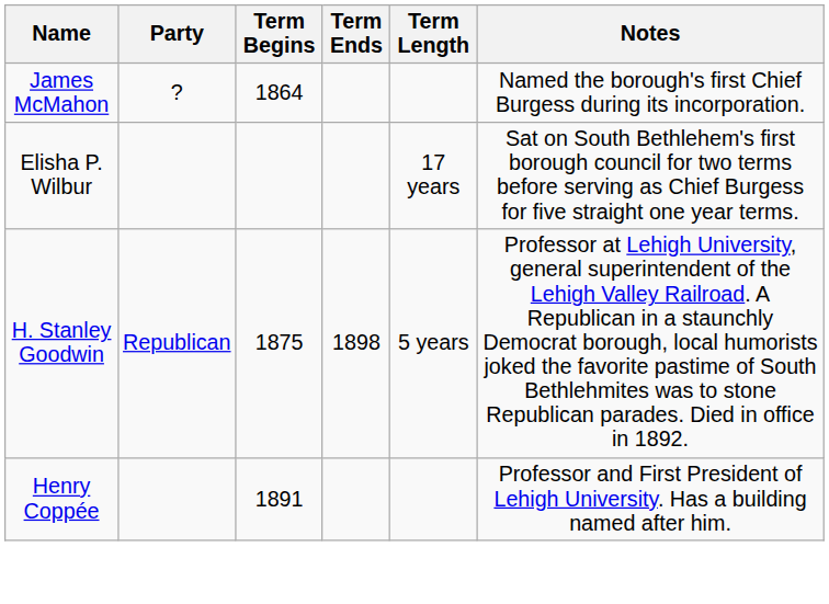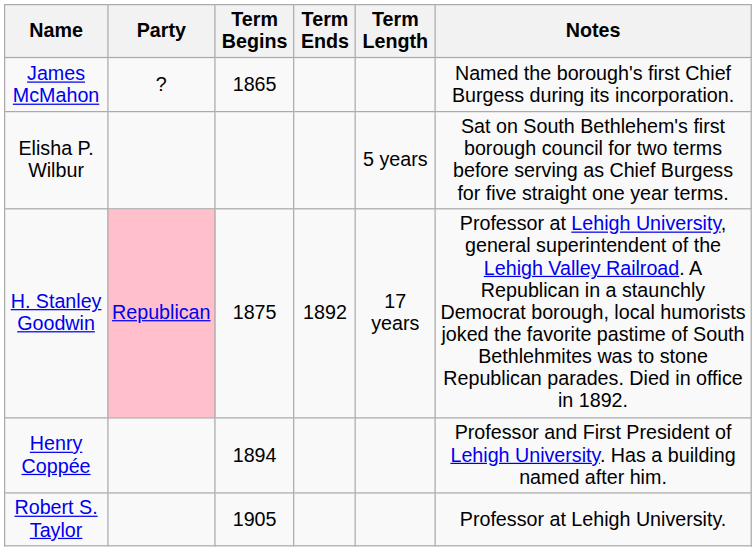 <table class="wikitable" style="text-align:center">
 <tr>
 <th>Name</th>
 <th>Party</th>
 <th>Term Begins</th>
 <th>Term Ends</th>
 <th>Term Length</th>
 <th>Notes</th>
 </tr>
 <tr>
 <td><a href='#'>James McMahon</a></td>
 <td>?</td>
-<td>1864</td>
+<td>1865</td>
 <td></td>
 <td></td>
 <td>Named the borough's first Chief Burgess during its incorporation.</td>
 </tr>
 <tr>
 <td>Elisha P. Wilbur</td>
 <td></td>
 <td></td>
 <td></td>
-<td>17 years</td>
+<td>5 years</td>
 <td>Sat on South Bethlehem's first borough council for two terms before serving as Chief Burgess for five straight one year terms.</td>
 </tr>
 <tr>
 <td><a href='#'>H. Stanley Goodwin</a></td>
-<td><a href='#'>Republican</a></td>
+<td style="background: pink;"><a href='#'>Republican</a></td>
 <td>1875</td>
-<td>1898</td>
-<td>5 years</td>
+<td>1892</td>
+<td>17 years</td>
 <td>Professor at <a href='#'>Lehigh University</a>, general superintendent of the <a href='#'>Lehigh Valley Railroad</a>. A Republican in a staunchly Democrat borough, local humorists joked the favorite pastime of South Bethlehmites was to stone Republican parades. Died in office in 1892.</td>
 </tr>
 <tr>
 <td><a href='#'>Henry Coppée</a></td>
 <td></td>
-<td>1891</td>
+<td>1894</td>
 <td></td>
 <td></td>
 <td>Professor and First President of <a href='#'>Lehigh University</a>. Has a building named after him.</td>
 </tr>
+<tr>
+<td><a href='#'>Robert S. Taylor</a></td>
+<td></td>
+<td>1905</td>
+<td></td>
+<td></td>
+<td>Professor at Lehigh University.</td>
+</tr>
 </table>
